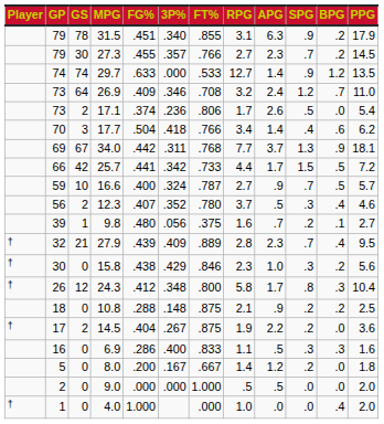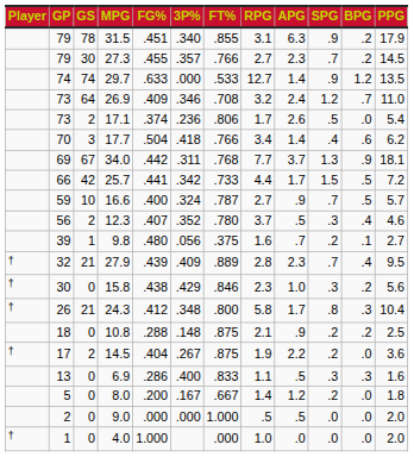 <table class="wikitable sortable" style="text-align:right;">
 <tr>
 <th style="background:#C8102E; color:#C4D600; border-top:#25282A 3px solid; border-bottom:#25282A 3px solid;">Player</th>
 <th style="background:#C8102E; color:#C4D600; border-top:#25282A 3px solid; border-bottom:#25282A 3px solid;">GP</th>
 <th style="background:#C8102E; color:#C4D600; border-top:#25282A 3px solid; border-bottom:#25282A 3px solid;">GS</th>
 <th style="background:#C8102E; color:#C4D600; border-top:#25282A 3px solid; border-bottom:#25282A 3px solid;">MPG</th>
 <th style="background:#C8102E; color:#C4D600; border-top:#25282A 3px solid; border-bottom:#25282A 3px solid;">FG%</th>
 <th style="background:#C8102E; color:#C4D600; border-top:#25282A 3px solid; border-bottom:#25282A 3px solid;">3P%</th>
 <th style="background:#C8102E; color:#C4D600; border-top:#25282A 3px solid; border-bottom:#25282A 3px solid;">FT%</th>
 <th style="background:#C8102E; color:#C4D600; border-top:#25282A 3px solid; border-bottom:#25282A 3px solid;">RPG</th>
 <th style="background:#C8102E; color:#C4D600; border-top:#25282A 3px solid; border-bottom:#25282A 3px solid;">APG</th>
 <th style="background:#C8102E; color:#C4D600; border-top:#25282A 3px solid; border-bottom:#25282A 3px solid;">SPG</th>
 <th style="background:#C8102E; color:#C4D600; border-top:#25282A 3px solid; border-bottom:#25282A 3px solid;">BPG</th>
 <th style="background:#C8102E; color:#C4D600; border-top:#25282A 3px solid; border-bottom:#25282A 3px solid;">PPG</th>
 </tr>
 <tr>
 <td style="text-align:left;"></td>
 <td>79</td>
 <td>78</td>
 <td>31.5</td>
 <td>.451</td>
 <td>.340</td>
 <td>.855</td>
 <td>3.1</td>
 <td>6.3</td>
 <td>.9</td>
 <td>.2</td>
 <td>17.9</td>
 </tr>
 <tr>
 <td style="text-align:left;"></td>
 <td>79</td>
 <td>30</td>
 <td>27.3</td>
 <td>.455</td>
 <td>.357</td>
 <td>.766</td>
 <td>2.7</td>
 <td>2.3</td>
 <td>.7</td>
 <td>.2</td>
 <td>14.5</td>
 </tr>
 <tr>
 <td style="text-align:left;"></td>
 <td>74</td>
 <td>74</td>
 <td>29.7</td>
 <td>.633</td>
 <td>.000</td>
 <td>.533</td>
 <td>12.7</td>
 <td>1.4</td>
 <td>.9</td>
 <td>1.2</td>
 <td>13.5</td>
 </tr>
 <tr>
 <td style="text-align:left;"></td>
 <td>73</td>
 <td>64</td>
 <td>26.9</td>
 <td>.409</td>
 <td>.346</td>
 <td>.708</td>
 <td>3.2</td>
 <td>2.4</td>
 <td>1.2</td>
 <td>.7</td>
 <td>11.0</td>
 </tr>
 <tr>
 <td style="text-align:left;"></td>
 <td>73</td>
 <td>2</td>
 <td>17.1</td>
 <td>.374</td>
 <td>.236</td>
 <td>.806</td>
 <td>1.7</td>
 <td>2.6</td>
 <td>.5</td>
 <td>.0</td>
 <td>5.4</td>
 </tr>
 <tr>
 <td style="text-align:left;"></td>
 <td>70</td>
 <td>3</td>
 <td>17.7</td>
 <td>.504</td>
 <td>.418</td>
 <td>.766</td>
 <td>3.4</td>
 <td>1.4</td>
 <td>.4</td>
 <td>.6</td>
 <td>6.2</td>
 </tr>
 <tr>
 <td style="text-align:left;"></td>
 <td>69</td>
 <td>67</td>
 <td>34.0</td>
 <td>.442</td>
 <td>.311</td>
 <td>.768</td>
 <td>7.7</td>
 <td>3.7</td>
 <td>1.3</td>
 <td>.9</td>
 <td>18.1</td>
 </tr>
 <tr>
 <td style="text-align:left;"></td>
 <td>66</td>
 <td>42</td>
 <td>25.7</td>
 <td>.441</td>
 <td>.342</td>
 <td>.733</td>
 <td>4.4</td>
 <td>1.7</td>
 <td>1.5</td>
 <td>.5</td>
 <td>7.2</td>
 </tr>
 <tr>
 <td style="text-align:left;"></td>
 <td>59</td>
 <td>10</td>
 <td>16.6</td>
 <td>.400</td>
 <td>.324</td>
 <td>.787</td>
 <td>2.7</td>
 <td>.9</td>
 <td>.7</td>
 <td>.5</td>
 <td>5.7</td>
 </tr>
 <tr>
 <td style="text-align:left;"></td>
 <td>56</td>
 <td>2</td>
 <td>12.3</td>
 <td>.407</td>
 <td>.352</td>
 <td>.780</td>
 <td>3.7</td>
 <td>.5</td>
 <td>.3</td>
 <td>.4</td>
 <td>4.6</td>
 </tr>
 <tr>
 <td style="text-align:left;"></td>
 <td>39</td>
 <td>1</td>
 <td>9.8</td>
 <td>.480</td>
 <td>.056</td>
 <td>.375</td>
 <td>1.6</td>
 <td>.7</td>
 <td>.2</td>
 <td>.1</td>
 <td>2.7</td>
 </tr>
 <tr>
 <td style="text-align:left;"><sup>†</sup></td>
 <td>32</td>
 <td>21</td>
 <td>27.9</td>
 <td>.439</td>
 <td>.409</td>
 <td>.889</td>
 <td>2.8</td>
 <td>2.3</td>
 <td>.7</td>
 <td>.4</td>
 <td>9.5</td>
 </tr>
 <tr>
 <td style="text-align:left;"><sup>†</sup></td>
 <td>30</td>
 <td>0</td>
 <td>15.8</td>
 <td>.438</td>
 <td>.429</td>
 <td>.846</td>
 <td>2.3</td>
 <td>1.0</td>
 <td>.3</td>
 <td>.2</td>
 <td>5.6</td>
 </tr>
 <tr>
 <td style="text-align:left;"><sup>†</sup></td>
 <td>26</td>
-<td>12</td>
+<td>21</td>
 <td>24.3</td>
 <td>.412</td>
 <td>.348</td>
 <td>.800</td>
 <td>5.8</td>
 <td>1.7</td>
 <td>.8</td>
 <td>.3</td>
 <td>10.4</td>
 </tr>
 <tr>
 <td style="text-align:left;"></td>
 <td>18</td>
 <td>0</td>
 <td>10.8</td>
 <td>.288</td>
 <td>.148</td>
 <td>.875</td>
 <td>2.1</td>
 <td>.9</td>
 <td>.2</td>
 <td>.2</td>
 <td>2.5</td>
 </tr>
 <tr>
 <td style="text-align:left;"><sup>†</sup></td>
 <td>17</td>
 <td>2</td>
 <td>14.5</td>
 <td>.404</td>
 <td>.267</td>
 <td>.875</td>
 <td>1.9</td>
 <td>2.2</td>
 <td>.2</td>
 <td>.0</td>
 <td>3.6</td>
 </tr>
 <tr>
 <td style="text-align:left;"></td>
-<td>16</td>
+<td>13</td>
 <td>0</td>
 <td>6.9</td>
 <td>.286</td>
 <td>.400</td>
 <td>.833</td>
 <td>1.1</td>
 <td>.5</td>
 <td>.3</td>
 <td>.3</td>
 <td>1.6</td>
 </tr>
 <tr>
 <td style="text-align:left;"></td>
 <td>5</td>
 <td>0</td>
 <td>8.0</td>
 <td>.200</td>
 <td>.167</td>
 <td>.667</td>
 <td>1.4</td>
 <td>1.2</td>
 <td>.2</td>
 <td>.0</td>
 <td>1.8</td>
 </tr>
 <tr>
 <td style="text-align:left;"></td>
 <td>2</td>
 <td>0</td>
 <td>9.0</td>
 <td>.000</td>
 <td>.000</td>
 <td>1.000</td>
 <td>.5</td>
 <td>.5</td>
 <td>.0</td>
 <td>.0</td>
 <td>2.0</td>
 </tr>
 <tr>
 <td style="text-align:left;"><sup>†</sup></td>
 <td>1</td>
 <td>0</td>
 <td>4.0</td>
 <td>1.000</td>
 <td></td>
 <td>.000</td>
 <td>1.0</td>
 <td>.0</td>
 <td>.0</td>
-<td>.4</td>
+<td>.0</td>
 <td>2.0</td>
 </tr>
 </table>
